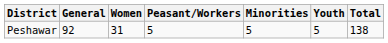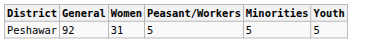 <table class="wikitable">
 <tr>
 <th>District</th>
 <th>General</th>
 <th>Women</th>
 <th>Peasant/Workers</th>
 <th>Minorities</th>
 <th>Youth</th>
-<th>Total</th>
 </tr>
 <tr>
 <td>Peshawar</td>
 <td>92</td>
 <td>31</td>
 <td>5</td>
 <td>5</td>
 <td>5</td>
-<td>138</td>
 </tr>
 </table>
